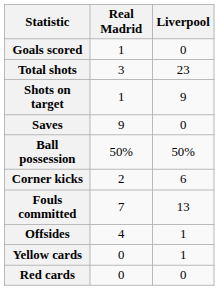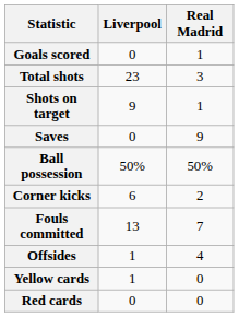 <table class="wikitable plainrowheaders" style="text-align:center">
 <tr>
 <th scope="col" style="width:100px">Statistic</th>
+<th scope="col" style="width:70px">Liverpool</th>
 <th scope="col" style="width:70px">Real Madrid</th>
-<th scope="col" style="width:70px">Liverpool</th>
 </tr>
 <tr>
 <th scope=row>Goals scored</th>
+<td>0</td>
 <td>1</td>
-<td>0</td>
 </tr>
 <tr>
 <th scope=row>Total shots</th>
+<td>23</td>
 <td>3</td>
-<td>23</td>
 </tr>
 <tr>
 <th scope=row>Shots on target</th>
+<td>9</td>
 <td>1</td>
-<td>9</td>
 </tr>
 <tr>
 <th scope=row>Saves</th>
+<td>0</td>
 <td>9</td>
-<td>0</td>
 </tr>
 <tr>
 <th scope=row>Ball possession</th>
 <td>50%</td>
 <td>50%</td>
 </tr>
 <tr>
 <th scope=row>Corner kicks</th>
+<td>6</td>
 <td>2</td>
-<td>6</td>
 </tr>
 <tr>
 <th scope=row>Fouls committed</th>
+<td>13</td>
 <td>7</td>
-<td>13</td>
 </tr>
 <tr>
 <th scope=row>Offsides</th>
+<td>1</td>
 <td>4</td>
-<td>1</td>
 </tr>
 <tr>
 <th scope=row>Yellow cards</th>
+<td>1</td>
 <td>0</td>
-<td>1</td>
 </tr>
 <tr>
 <th scope=row>Red cards</th>
 <td>0</td>
 <td>0</td>
 </tr>
 </table>
